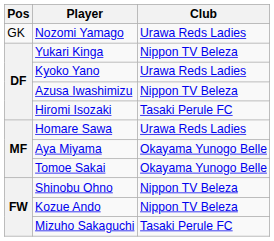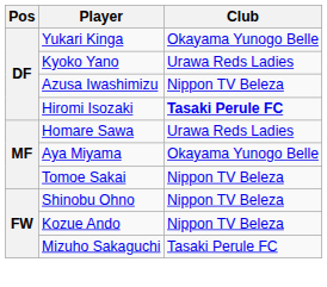 <table class="wikitable">
 <tr>
 <th>Pos</th>
 <th>Player</th>
 <th>Club</th>
 </tr>
 <tr>
-<td>GK</td>
-<td> <a href='#'>Nozomi Yamago</a></td>
-<td><a href='#'>Urawa Reds Ladies</a></td>
-</tr>
-<tr>
 <th rowspan=4>DF</th>
 <td> <a href='#'>Yukari Kinga</a></td>
-<td><a href='#'>Nippon TV Beleza</a></td>
+<td><a href='#'>Okayama Yunogo Belle</a></td>
 </tr>
 <tr>
 <td> <a href='#'>Kyoko Yano</a></td>
 <td><a href='#'>Urawa Reds Ladies</a></td>
 </tr>
 <tr>
 <td> <a href='#'>Azusa Iwashimizu</a></td>
 <td><a href='#'>Nippon TV Beleza</a></td>
 </tr>
 <tr>
 <td> <a href='#'>Hiromi Isozaki</a></td>
-<td><a href='#'>Tasaki Perule FC</a></td>
+<td><strong><a href='#'>Tasaki Perule FC</a></strong></td>
 </tr>
 <tr>
 <th rowspan=3>MF</th>
 <td> <a href='#'>Homare Sawa</a></td>
 <td><a href='#'>Urawa Reds Ladies</a></td>
 </tr>
 <tr>
 <td> <a href='#'>Aya Miyama</a></td>
 <td><a href='#'>Okayama Yunogo Belle</a></td>
 </tr>
 <tr>
 <td> <a href='#'>Tomoe Sakai</a></td>
-<td><a href='#'>Okayama Yunogo Belle</a></td>
+<td><a href='#'>Nippon TV Beleza</a></td>
 </tr>
 <tr>
 <th rowspan=3>FW</th>
 <td> <a href='#'>Shinobu Ohno</a></td>
 <td><a href='#'>Nippon TV Beleza</a></td>
 </tr>
 <tr>
 <td> <a href='#'>Kozue Ando</a></td>
 <td><a href='#'>Nippon TV Beleza</a></td>
 </tr>
 <tr>
 <td> <a href='#'>Mizuho Sakaguchi</a></td>
 <td><a href='#'>Tasaki Perule FC</a></td>
 </tr>
 </table>
